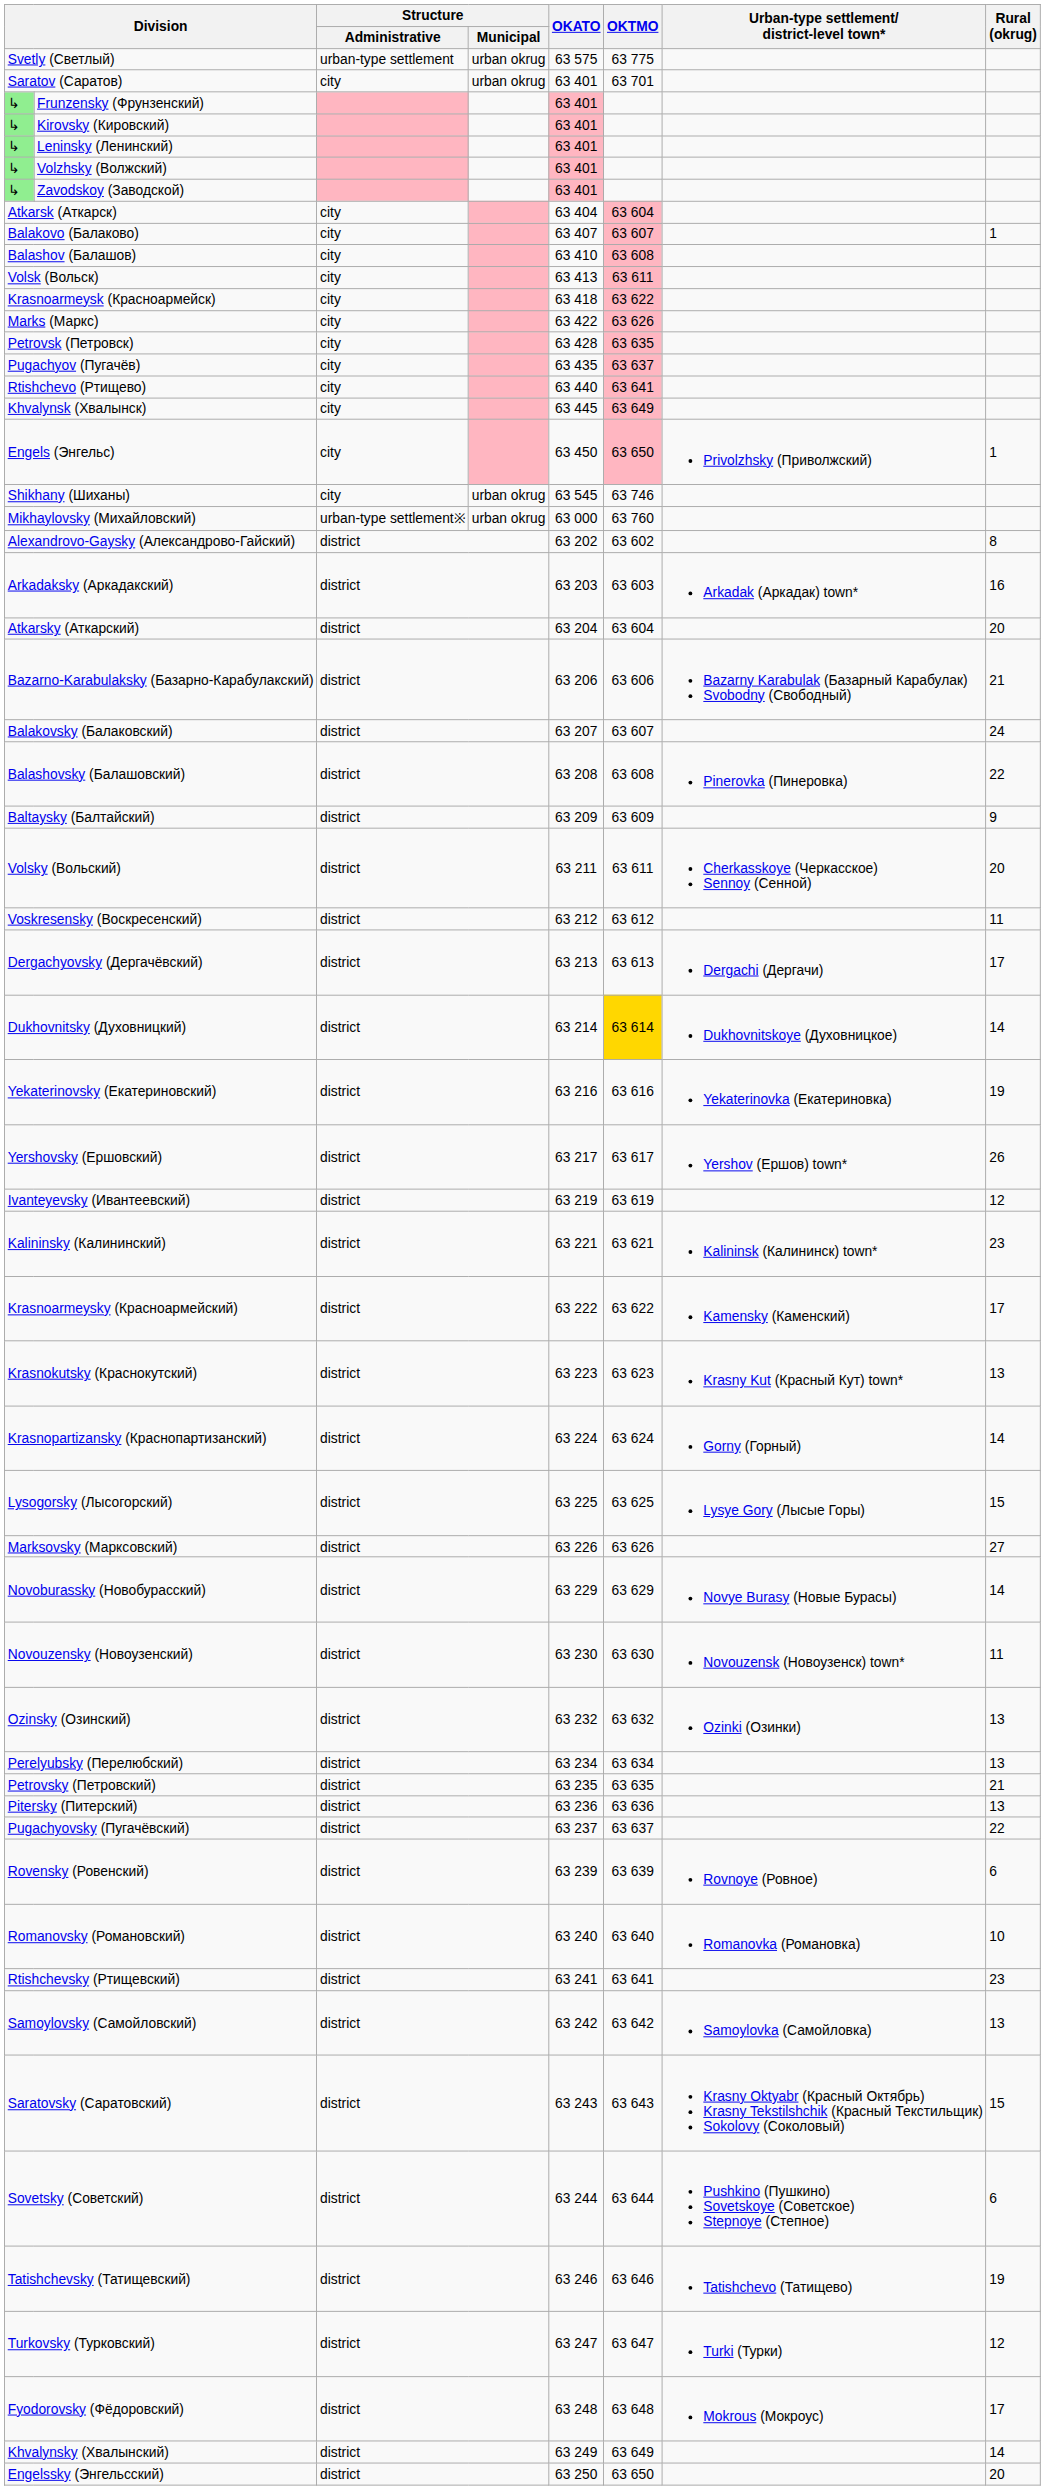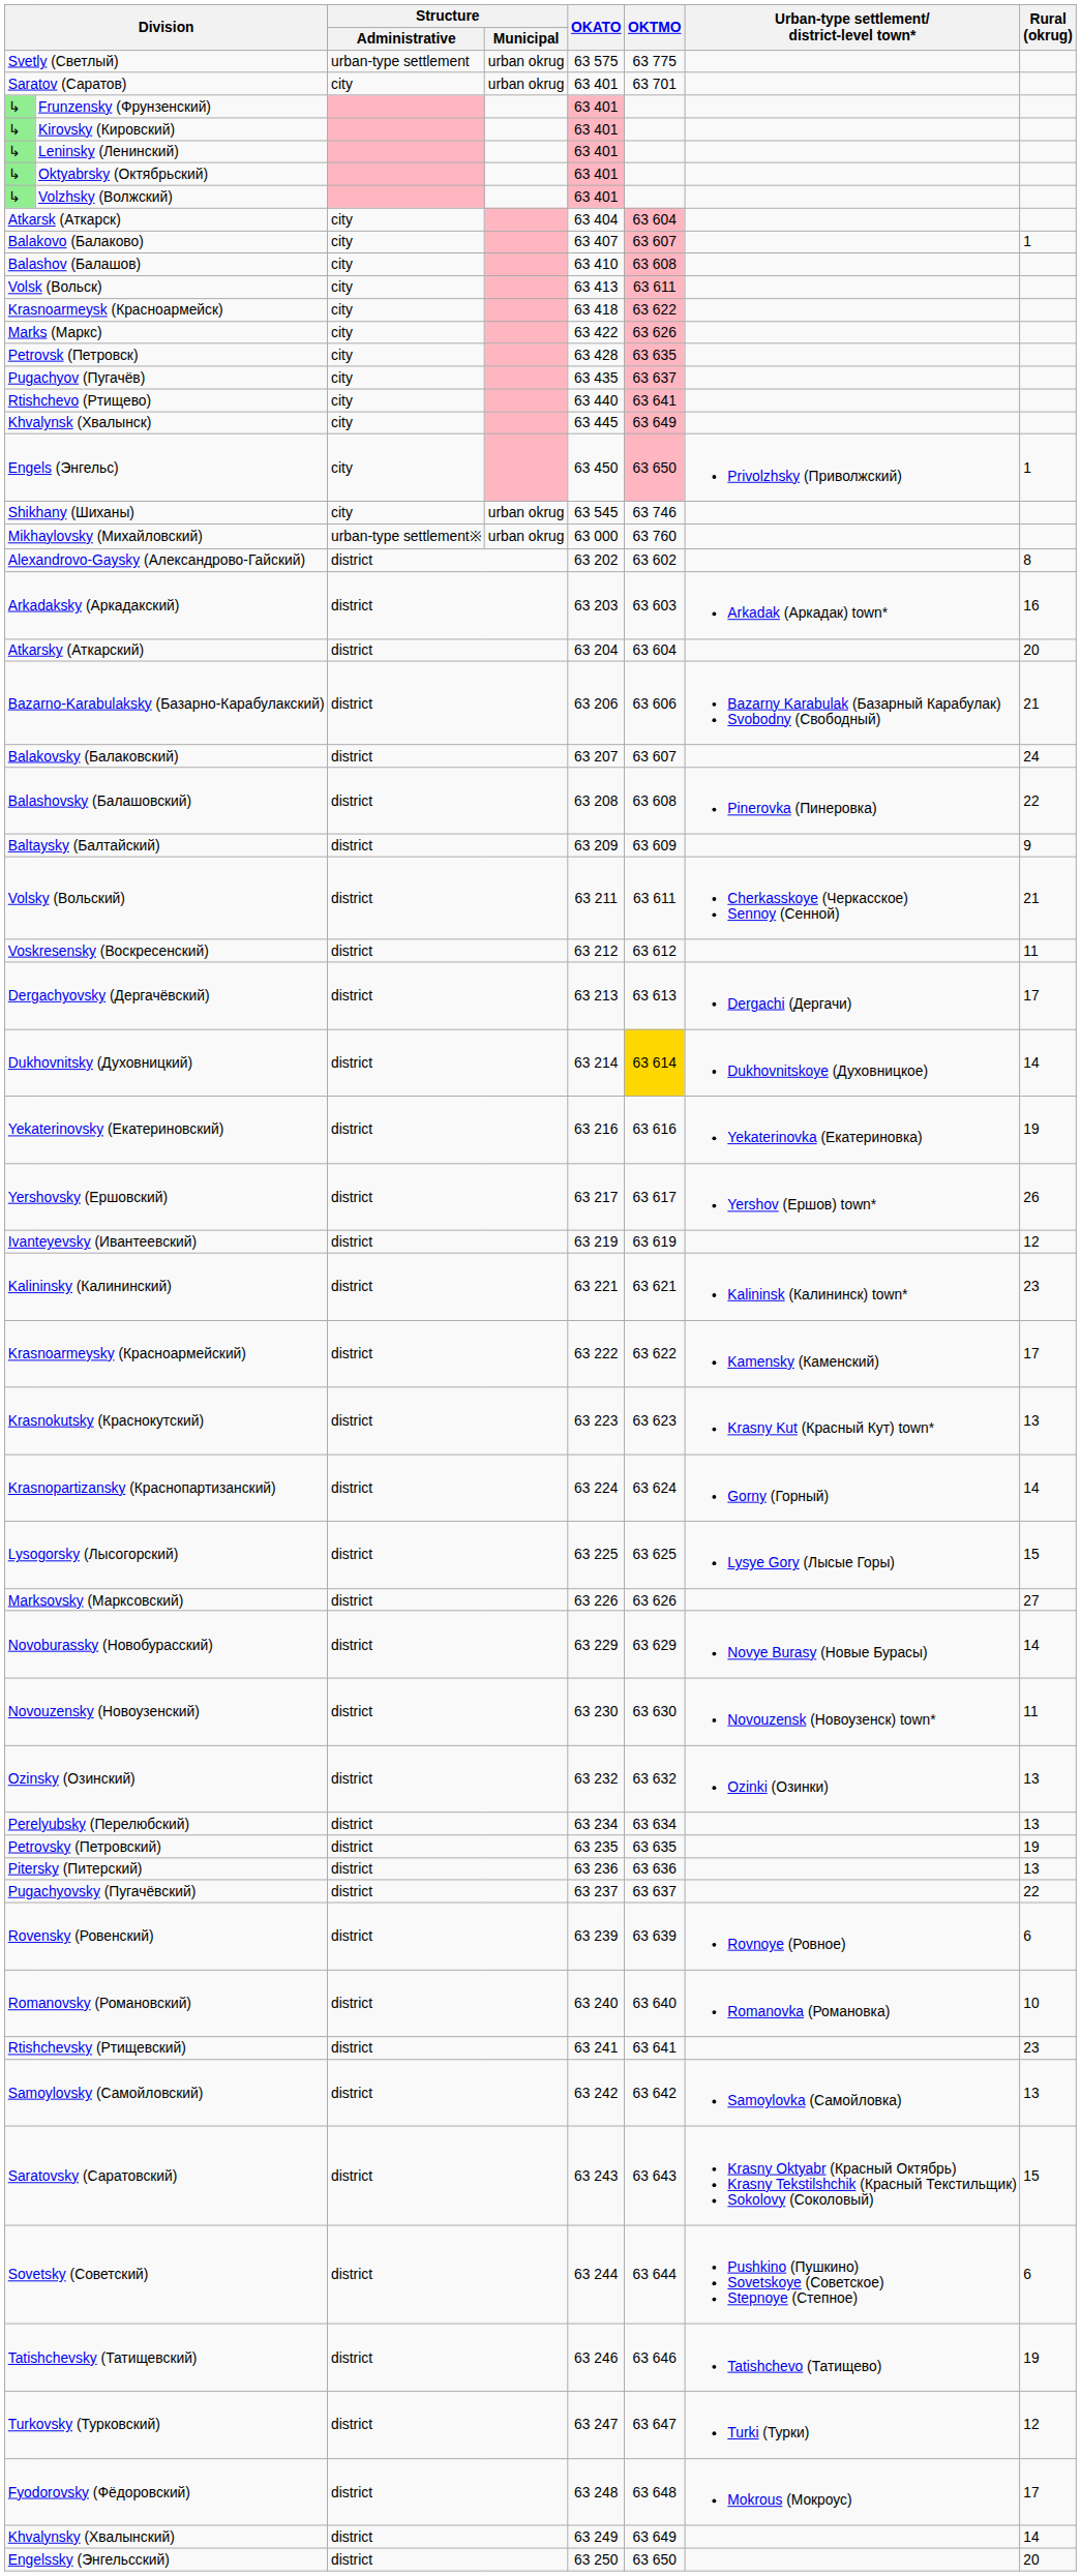 <table class="wikitable" style="padding: 24em 0; border: 1px #aaa solid; border-collapse: collapse; font-size: 90%;">
 <tr>
 <th colspan="2" rowspan="2">Division</th>
 <th colspan="2">Structure</th>
 <th rowspan="2"><a href='#'>OKATO</a></th>
 <th rowspan="2"><a href='#'>OKTMO</a></th>
 <th rowspan="2">Urban-type settlement/<br>district-level town*</th>
 <th rowspan="2">Rural<br>(okrug)</th>
 </tr>
 <tr>
 <th>Administrative</th>
 <th>Municipal</th>
 </tr>
 <tr>
 <td colspan="2"><a href='#'>Svetly</a> (Светлый)</td>
 <td>urban-type settlement </td>
 <td>urban okrug</td>
 <td align="center">63 575</td>
 <td align="center">63 775</td>
 <td></td>
 <td></td>
 </tr>
 <tr>
 <td colspan="2"><a href='#'>Saratov</a> (Саратов)</td>
 <td>city</td>
 <td>urban okrug</td>
 <td align="center">63 401</td>
 <td align="center">63 701</td>
 <td></td>
 <td></td>
 </tr>
 <tr>
 <td bgcolor="lightgreen">↳</td>
 <td><a href='#'>Frunzensky</a> (Фрунзенский)</td>
 <td bgcolor="lightpink"></td>
 <td></td>
 <td bgcolor="lightpink" align="center">63 401</td>
 <td></td>
 <td></td>
 <td></td>
 </tr>
 <tr>
 <td bgcolor="lightgreen">↳</td>
 <td><a href='#'>Kirovsky</a> (Кировский)</td>
 <td bgcolor="lightpink"></td>
 <td></td>
 <td bgcolor="lightpink" align="center">63 401</td>
 <td></td>
 <td></td>
 <td></td>
 </tr>
 <tr>
 <td bgcolor="lightgreen">↳</td>
 <td><a href='#'>Leninsky</a> (Ленинский)</td>
 <td bgcolor="lightpink"></td>
 <td></td>
 <td bgcolor="lightpink" align="center">63 401</td>
 <td></td>
 <td></td>
 <td></td>
 </tr>
 <tr>
 <td bgcolor="lightgreen">↳</td>
-<td><a href='#'>Volzhsky</a> (Волжский)</td>
+<td><a href='#'>Oktyabrsky</a> (Октябрьский)</td>
 <td bgcolor="lightpink"></td>
 <td></td>
 <td bgcolor="lightpink" align="center">63 401</td>
 <td></td>
 <td></td>
 <td></td>
 </tr>
 <tr>
 <td bgcolor="lightgreen">↳</td>
-<td><a href='#'>Zavodskoy</a> (Заводской)</td>
+<td><a href='#'>Volzhsky</a> (Волжский)</td>
 <td bgcolor="lightpink"></td>
 <td></td>
 <td bgcolor="lightpink" align="center">63 401</td>
 <td></td>
 <td></td>
 <td></td>
 </tr>
 <tr>
 <td colspan="2"><a href='#'>Atkarsk</a> (Аткарск)</td>
 <td>city</td>
 <td bgcolor="lightpink"></td>
 <td align="center">63 404</td>
 <td bgcolor="lightpink" align="center">63 604</td>
 <td></td>
 <td></td>
 </tr>
 <tr>
 <td colspan="2"><a href='#'>Balakovo</a> (Балаково)</td>
 <td>city</td>
 <td bgcolor="lightpink"></td>
 <td align="center">63 407</td>
 <td bgcolor="lightpink" align="center">63 607</td>
 <td></td>
 <td>1</td>
 </tr>
 <tr>
 <td colspan="2"><a href='#'>Balashov</a> (Балашов)</td>
 <td>city</td>
 <td bgcolor="lightpink"></td>
 <td align="center">63 410</td>
 <td bgcolor="lightpink" align="center">63 608</td>
 <td></td>
 <td></td>
 </tr>
 <tr>
 <td colspan="2"><a href='#'>Volsk</a> (Вольск)</td>
 <td>city</td>
 <td bgcolor="lightpink"></td>
 <td align="center">63 413</td>
 <td bgcolor="lightpink" align="center">63 611</td>
 <td></td>
 <td></td>
 </tr>
 <tr>
 <td colspan="2"><a href='#'>Krasnoarmeysk</a> (Красноармейск)</td>
 <td>city</td>
 <td bgcolor="lightpink"></td>
 <td align="center">63 418</td>
 <td bgcolor="lightpink" align="center">63 622</td>
 <td></td>
 <td></td>
 </tr>
 <tr>
 <td colspan="2"><a href='#'>Marks</a> (Маркс)</td>
 <td>city</td>
 <td bgcolor="lightpink"></td>
 <td align="center">63 422</td>
 <td bgcolor="lightpink" align="center">63 626</td>
 <td></td>
 <td></td>
 </tr>
 <tr>
 <td colspan="2"><a href='#'>Petrovsk</a> (Петровск)</td>
 <td>city</td>
 <td bgcolor="lightpink"></td>
 <td align="center">63 428</td>
 <td bgcolor="lightpink" align="center">63 635</td>
 <td></td>
 <td></td>
 </tr>
 <tr>
 <td colspan="2"><a href='#'>Pugachyov</a> (Пугачёв)</td>
 <td>city</td>
 <td bgcolor="lightpink"></td>
 <td align="center">63 435</td>
 <td bgcolor="lightpink" align="center">63 637</td>
 <td></td>
 <td></td>
 </tr>
 <tr>
 <td colspan="2"><a href='#'>Rtishchevo</a> (Ртищево)</td>
 <td>city</td>
 <td bgcolor="lightpink"></td>
 <td align="center">63 440</td>
 <td bgcolor="lightpink" align="center">63 641</td>
 <td></td>
 <td></td>
 </tr>
 <tr>
 <td colspan="2"><a href='#'>Khvalynsk</a> (Хвалынск)</td>
 <td>city</td>
 <td bgcolor="lightpink"></td>
 <td align="center">63 445</td>
 <td bgcolor="lightpink" align="center">63 649</td>
 <td></td>
 <td></td>
 </tr>
 <tr>
 <td colspan="2"><a href='#'>Engels</a> (Энгельс)</td>
 <td>city</td>
 <td bgcolor="lightpink"></td>
 <td align="center">63 450</td>
 <td bgcolor="lightpink" align="center">63 650</td>
 <td><br><ul><li><a href='#'>Privolzhsky</a> (Приволжский)</li></ul></td>
 <td>1</td>
 </tr>
 <tr>
 <td colspan="2"><a href='#'>Shikhany</a> (Шиханы)</td>
 <td>city</td>
 <td>urban okrug</td>
 <td align="center">63 545</td>
 <td align="center">63 746</td>
 <td></td>
 <td></td>
 </tr>
 <tr>
 <td colspan="2"><a href='#'>Mikhaylovsky</a> (Михайловский)</td>
 <td>urban-type settlement※</td>
 <td>urban okrug</td>
 <td align="center">63 000</td>
 <td align="center">63 760</td>
 <td></td>
 <td></td>
 </tr>
 <tr>
 <td colspan="2"><a href='#'>Alexandrovo-Gaysky</a> (Александрово-Гайский)</td>
 <td colspan="2">district</td>
 <td align="center">63 202</td>
 <td align="center">63 602</td>
 <td></td>
 <td>8</td>
 </tr>
 <tr>
 <td colspan="2"><a href='#'>Arkadaksky</a> (Аркадакский)</td>
 <td colspan="2">district</td>
 <td align="center">63 203</td>
 <td align="center">63 603</td>
 <td><br><ul><li><a href='#'>Arkadak</a> (Аркадак) town*</li></ul></td>
 <td>16</td>
 </tr>
 <tr>
 <td colspan="2"><a href='#'>Atkarsky</a> (Аткарский)</td>
 <td colspan="2">district</td>
 <td align="center">63 204</td>
 <td align="center">63 604</td>
 <td></td>
 <td>20</td>
 </tr>
 <tr>
 <td colspan="2"><a href='#'>Bazarno-Karabulaksky</a> (Базарно-Карабулакский)</td>
 <td colspan="2">district</td>
 <td align="center">63 206</td>
 <td align="center">63 606</td>
 <td><br><ul><li><a href='#'>Bazarny Karabulak</a> (Базарный Карабулак)</li><li><a href='#'>Svobodny</a> (Свободный)</li></ul></td>
 <td>21</td>
 </tr>
 <tr>
 <td colspan="2"><a href='#'>Balakovsky</a> (Балаковский)</td>
 <td colspan="2">district</td>
 <td align="center">63 207</td>
 <td align="center">63 607</td>
 <td></td>
 <td>24</td>
 </tr>
 <tr>
 <td colspan="2"><a href='#'>Balashovsky</a> (Балашовский)</td>
 <td colspan="2">district</td>
 <td align="center">63 208</td>
 <td align="center">63 608</td>
 <td><br><ul><li><a href='#'>Pinerovka</a> (Пинеровка)</li></ul></td>
 <td>22</td>
 </tr>
 <tr>
 <td colspan="2"><a href='#'>Baltaysky</a> (Балтайский)</td>
 <td colspan="2">district</td>
 <td align="center">63 209</td>
 <td align="center">63 609</td>
 <td></td>
 <td>9</td>
 </tr>
 <tr>
 <td colspan="2"><a href='#'>Volsky</a> (Вольский)</td>
 <td colspan="2">district</td>
 <td align="center">63 211</td>
 <td align="center">63 611</td>
 <td><br><ul><li><a href='#'>Cherkasskoye</a> (Черкасское)</li><li><a href='#'>Sennoy</a> (Сенной)</li></ul></td>
-<td>20</td>
+<td>21</td>
 </tr>
 <tr>
 <td colspan="2"><a href='#'>Voskresensky</a> (Воскресенский)</td>
 <td colspan="2">district</td>
 <td align="center">63 212</td>
 <td align="center">63 612</td>
 <td></td>
 <td>11</td>
 </tr>
 <tr>
 <td colspan="2"><a href='#'>Dergachyovsky</a> (Дергачёвский)</td>
 <td colspan="2">district</td>
 <td align="center">63 213</td>
 <td align="center">63 613</td>
 <td><br><ul><li><a href='#'>Dergachi</a> (Дергачи)</li></ul></td>
 <td>17</td>
 </tr>
 <tr>
 <td colspan="2"><a href='#'>Dukhovnitsky</a> (Духовницкий)</td>
 <td colspan="2">district</td>
 <td align="center">63 214</td>
 <td align="center" style="background: gold;">63 614</td>
 <td><br><ul><li><a href='#'>Dukhovnitskoye</a> (Духовницкое)</li></ul></td>
 <td>14</td>
 </tr>
 <tr>
 <td colspan="2"><a href='#'>Yekaterinovsky</a> (Екатериновский)</td>
 <td colspan="2">district</td>
 <td align="center">63 216</td>
 <td align="center">63 616</td>
 <td><br><ul><li><a href='#'>Yekaterinovka</a> (Екатериновка)</li></ul></td>
 <td>19</td>
 </tr>
 <tr>
 <td colspan="2"><a href='#'>Yershovsky</a> (Ершовский)</td>
 <td colspan="2">district</td>
 <td align="center">63 217</td>
 <td align="center">63 617</td>
 <td><br><ul><li><a href='#'>Yershov</a> (Ершов) town*</li></ul></td>
 <td>26</td>
 </tr>
 <tr>
 <td colspan="2"><a href='#'>Ivanteyevsky</a> (Ивантеевский)</td>
 <td colspan="2">district</td>
 <td align="center">63 219</td>
 <td align="center">63 619</td>
 <td></td>
 <td>12</td>
 </tr>
 <tr>
 <td colspan="2"><a href='#'>Kalininsky</a> (Калининский)</td>
 <td colspan="2">district</td>
 <td align="center">63 221</td>
 <td align="center">63 621</td>
 <td><br><ul><li><a href='#'>Kalininsk</a> (Калининск) town*</li></ul></td>
 <td>23</td>
 </tr>
 <tr>
 <td colspan="2"><a href='#'>Krasnoarmeysky</a> (Красноармейский)</td>
 <td colspan="2">district</td>
 <td align="center">63 222</td>
 <td align="center">63 622</td>
 <td><br><ul><li><a href='#'>Kamensky</a> (Каменский)</li></ul></td>
 <td>17</td>
 </tr>
 <tr>
 <td colspan="2"><a href='#'>Krasnokutsky</a> (Краснокутский)</td>
 <td colspan="2">district</td>
 <td align="center">63 223</td>
 <td align="center">63 623</td>
 <td><br><ul><li><a href='#'>Krasny Kut</a> (Красный Кут) town*</li></ul></td>
 <td>13</td>
 </tr>
 <tr>
 <td colspan="2"><a href='#'>Krasnopartizansky</a> (Краснопартизанский)</td>
 <td colspan="2">district</td>
 <td align="center">63 224</td>
 <td align="center">63 624</td>
 <td><br><ul><li><a href='#'>Gorny</a> (Горный)</li></ul></td>
 <td>14</td>
 </tr>
 <tr>
 <td colspan="2"><a href='#'>Lysogorsky</a> (Лысогорский)</td>
 <td colspan="2">district</td>
 <td align="center">63 225</td>
 <td align="center">63 625</td>
 <td><br><ul><li><a href='#'>Lysye Gory</a> (Лысые Горы)</li></ul></td>
 <td>15</td>
 </tr>
 <tr>
 <td colspan="2"><a href='#'>Marksovsky</a> (Марксовский)</td>
 <td colspan="2">district</td>
 <td align="center">63 226</td>
 <td align="center">63 626</td>
 <td></td>
 <td>27</td>
 </tr>
 <tr>
 <td colspan="2"><a href='#'>Novoburassky</a> (Новобурасский)</td>
 <td colspan="2">district</td>
 <td align="center">63 229</td>
 <td align="center">63 629</td>
 <td><br><ul><li><a href='#'>Novye Burasy</a> (Новые Бурасы)</li></ul></td>
 <td>14</td>
 </tr>
 <tr>
 <td colspan="2"><a href='#'>Novouzensky</a> (Новоузенский)</td>
 <td colspan="2">district</td>
 <td align="center">63 230</td>
 <td align="center">63 630</td>
 <td><br><ul><li><a href='#'>Novouzensk</a> (Новоузенск) town*</li></ul></td>
 <td>11</td>
 </tr>
 <tr>
 <td colspan="2"><a href='#'>Ozinsky</a> (Озинский)</td>
 <td colspan="2">district</td>
 <td align="center">63 232</td>
 <td align="center">63 632</td>
 <td><br><ul><li><a href='#'>Ozinki</a> (Озинки)</li></ul></td>
 <td>13</td>
 </tr>
 <tr>
 <td colspan="2"><a href='#'>Perelyubsky</a> (Перелюбский)</td>
 <td colspan="2">district</td>
 <td align="center">63 234</td>
 <td align="center">63 634</td>
 <td></td>
 <td>13</td>
 </tr>
 <tr>
 <td colspan="2"><a href='#'>Petrovsky</a> (Петровский)</td>
 <td colspan="2">district</td>
 <td align="center">63 235</td>
 <td align="center">63 635</td>
 <td></td>
-<td>21</td>
+<td>19</td>
 </tr>
 <tr>
 <td colspan="2"><a href='#'>Pitersky</a> (Питерский)</td>
 <td colspan="2">district</td>
 <td align="center">63 236</td>
 <td align="center">63 636</td>
 <td></td>
 <td>13</td>
 </tr>
 <tr>
 <td colspan="2"><a href='#'>Pugachyovsky</a> (Пугачёвский)</td>
 <td colspan="2">district</td>
 <td align="center">63 237</td>
 <td align="center">63 637</td>
 <td></td>
 <td>22</td>
 </tr>
 <tr>
 <td colspan="2"><a href='#'>Rovensky</a> (Ровенский)</td>
 <td colspan="2">district</td>
 <td align="center">63 239</td>
 <td align="center">63 639</td>
 <td><br><ul><li><a href='#'>Rovnoye</a> (Ровное)</li></ul></td>
 <td>6</td>
 </tr>
 <tr>
 <td colspan="2"><a href='#'>Romanovsky</a> (Романовский)</td>
 <td colspan="2">district</td>
 <td align="center">63 240</td>
 <td align="center">63 640</td>
 <td><br><ul><li><a href='#'>Romanovka</a> (Романовка)</li></ul></td>
 <td>10</td>
 </tr>
 <tr>
 <td colspan="2"><a href='#'>Rtishchevsky</a> (Ртищевский)</td>
 <td colspan="2">district</td>
 <td align="center">63 241</td>
 <td align="center">63 641</td>
 <td></td>
 <td>23</td>
 </tr>
 <tr>
 <td colspan="2"><a href='#'>Samoylovsky</a> (Самойловский)</td>
 <td colspan="2">district</td>
 <td align="center">63 242</td>
 <td align="center">63 642</td>
 <td><br><ul><li><a href='#'>Samoylovka</a> (Самойловка)</li></ul></td>
 <td>13</td>
 </tr>
 <tr>
 <td colspan="2"><a href='#'>Saratovsky</a> (Саратовский)</td>
 <td colspan="2">district</td>
 <td align="center">63 243</td>
 <td align="center">63 643</td>
 <td><br><ul><li><a href='#'>Krasny Oktyabr</a> (Красный Октябрь)</li><li><a href='#'>Krasny Tekstilshchik</a> (Красный Текстильщик)</li><li><a href='#'>Sokolovy</a> (Соколовый)</li></ul></td>
 <td>15</td>
 </tr>
 <tr>
 <td colspan="2"><a href='#'>Sovetsky</a> (Советский)</td>
 <td colspan="2">district</td>
 <td align="center">63 244</td>
 <td align="center">63 644</td>
 <td><br><ul><li><a href='#'>Pushkino</a> (Пушкино)</li><li><a href='#'>Sovetskoye</a> (Советское)</li><li><a href='#'>Stepnoye</a> (Степное)</li></ul></td>
 <td>6</td>
 </tr>
 <tr>
 <td colspan="2"><a href='#'>Tatishchevsky</a> (Татищевский)</td>
 <td colspan="2">district</td>
 <td align="center">63 246</td>
 <td align="center">63 646</td>
 <td><br><ul><li><a href='#'>Tatishchevo</a> (Татищево)</li></ul></td>
 <td>19</td>
 </tr>
 <tr>
 <td colspan="2"><a href='#'>Turkovsky</a> (Турковский)</td>
 <td colspan="2">district</td>
 <td align="center">63 247</td>
 <td align="center">63 647</td>
 <td><br><ul><li><a href='#'>Turki</a> (Турки)</li></ul></td>
 <td>12</td>
 </tr>
 <tr>
 <td colspan="2"><a href='#'>Fyodorovsky</a> (Фёдоровский)</td>
 <td colspan="2">district</td>
 <td align="center">63 248</td>
 <td align="center">63 648</td>
 <td><br><ul><li><a href='#'>Mokrous</a> (Мокроус)</li></ul></td>
 <td>17</td>
 </tr>
 <tr>
 <td colspan="2"><a href='#'>Khvalynsky</a> (Хвалынский)</td>
 <td colspan="2">district</td>
 <td align="center">63 249</td>
 <td align="center">63 649</td>
 <td></td>
 <td>14</td>
 </tr>
 <tr>
 <td colspan="2"><a href='#'>Engelssky</a> (Энгельсский)</td>
 <td colspan="2">district</td>
 <td align="center">63 250</td>
 <td align="center">63 650</td>
 <td></td>
 <td>20</td>
 </tr>
 </table>
